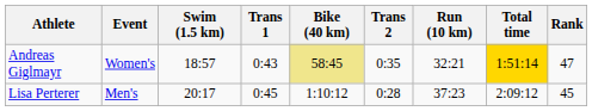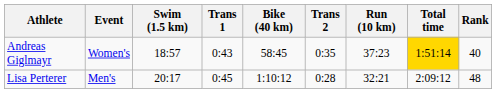 <table class="wikitable" style="font-size:90%">
 <tr>
 <th>Athlete</th>
 <th>Event</th>
 <th>Swim (1.5 km)</th>
 <th>Trans 1</th>
 <th>Bike (40 km)</th>
 <th>Trans 2</th>
 <th>Run (10 km)</th>
 <th>Total time</th>
 <th>Rank</th>
 </tr>
 <tr align=center>
 <td align=left><a href='#'>Andreas Giglmayr</a></td>
 <td align=left><a href='#'>Women's</a></td>
 <td>18:57</td>
 <td>0:43</td>
-<td style="background: khaki;">58:45</td>
+<td>58:45</td>
 <td>0:35</td>
-<td>32:21</td>
+<td>37:23</td>
 <td style="background: gold;">1:51:14</td>
-<td>47</td>
+<td>40</td>
 </tr>
 <tr align=center>
 <td align=left><a href='#'>Lisa Perterer</a></td>
 <td align=left><a href='#'>Men's</a></td>
 <td>20:17</td>
 <td>0:45</td>
 <td>1:10:12</td>
 <td>0:28</td>
-<td>37:23</td>
+<td>32:21</td>
 <td>2:09:12</td>
-<td>45</td>
+<td>48</td>
 </tr>
 </table>
